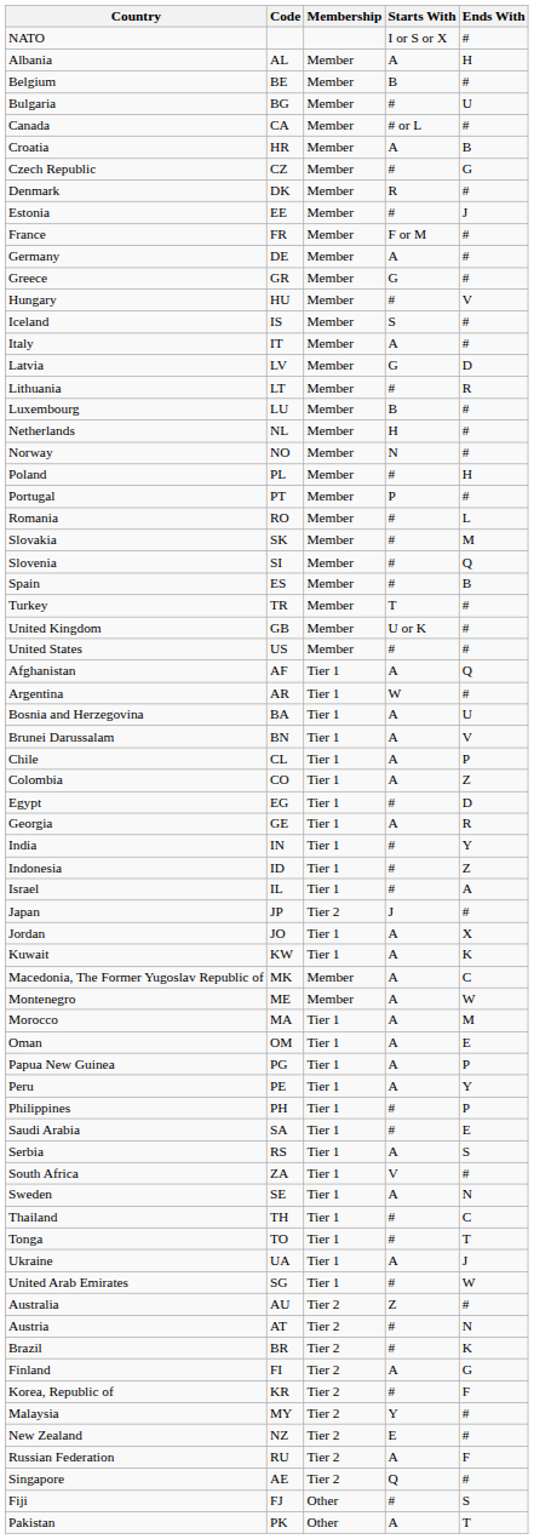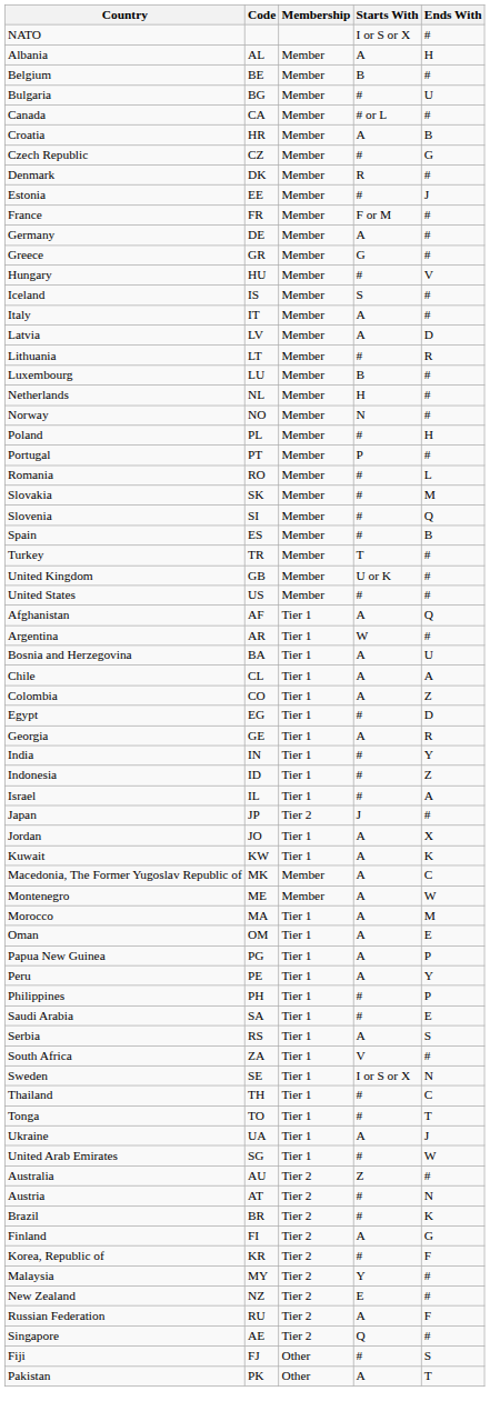 <table class="wikitable">
 <tr>
 <th>Country</th>
 <th>Code</th>
 <th>Membership</th>
 <th>Starts With</th>
 <th>Ends With</th>
 </tr>
 <tr>
 <td>NATO</td>
 <td></td>
 <td></td>
 <td>I or S or X</td>
 <td>#</td>
 </tr>
 <tr>
 <td>Albania</td>
 <td>AL</td>
 <td>Member</td>
 <td>A</td>
 <td>H</td>
 </tr>
 <tr>
 <td>Belgium</td>
 <td>BE</td>
 <td>Member</td>
 <td>B</td>
 <td>#</td>
 </tr>
 <tr>
 <td>Bulgaria</td>
 <td>BG</td>
 <td>Member</td>
 <td>#</td>
 <td>U</td>
 </tr>
 <tr>
 <td>Canada</td>
 <td>CA</td>
 <td>Member</td>
 <td># or L</td>
 <td>#</td>
 </tr>
 <tr>
 <td>Croatia</td>
 <td>HR</td>
 <td>Member</td>
 <td>A</td>
 <td>B</td>
 </tr>
 <tr>
 <td>Czech Republic</td>
 <td>CZ</td>
 <td>Member</td>
 <td>#</td>
 <td>G</td>
 </tr>
 <tr>
 <td>Denmark</td>
 <td>DK</td>
 <td>Member</td>
 <td>R</td>
 <td>#</td>
 </tr>
 <tr>
 <td>Estonia</td>
 <td>EE</td>
 <td>Member</td>
 <td>#</td>
 <td>J</td>
 </tr>
 <tr>
 <td>France</td>
 <td>FR</td>
 <td>Member</td>
 <td>F or M</td>
 <td>#</td>
 </tr>
 <tr>
 <td>Germany</td>
 <td>DE</td>
 <td>Member</td>
 <td>A</td>
 <td>#</td>
 </tr>
 <tr>
 <td>Greece</td>
 <td>GR</td>
 <td>Member</td>
 <td>G</td>
 <td>#</td>
 </tr>
 <tr>
 <td>Hungary</td>
 <td>HU</td>
 <td>Member</td>
 <td>#</td>
 <td>V</td>
 </tr>
 <tr>
 <td>Iceland</td>
 <td>IS</td>
 <td>Member</td>
 <td>S</td>
 <td>#</td>
 </tr>
 <tr>
 <td>Italy</td>
 <td>IT</td>
 <td>Member</td>
 <td>A</td>
 <td>#</td>
 </tr>
 <tr>
 <td>Latvia</td>
 <td>LV</td>
 <td>Member</td>
-<td>G</td>
+<td>A</td>
 <td>D</td>
 </tr>
 <tr>
 <td>Lithuania</td>
 <td>LT</td>
 <td>Member</td>
 <td>#</td>
 <td>R</td>
 </tr>
 <tr>
 <td>Luxembourg</td>
 <td>LU</td>
 <td>Member</td>
 <td>B</td>
 <td>#</td>
 </tr>
 <tr>
 <td>Netherlands</td>
 <td>NL</td>
 <td>Member</td>
 <td>H</td>
 <td>#</td>
 </tr>
 <tr>
 <td>Norway</td>
 <td>NO</td>
 <td>Member</td>
 <td>N</td>
 <td>#</td>
 </tr>
 <tr>
 <td>Poland</td>
 <td>PL</td>
 <td>Member</td>
 <td>#</td>
 <td>H</td>
 </tr>
 <tr>
 <td>Portugal</td>
 <td>PT</td>
 <td>Member</td>
 <td>P</td>
 <td>#</td>
 </tr>
 <tr>
 <td>Romania</td>
 <td>RO</td>
 <td>Member</td>
 <td>#</td>
 <td>L</td>
 </tr>
 <tr>
 <td>Slovakia</td>
 <td>SK</td>
 <td>Member</td>
 <td>#</td>
 <td>M</td>
 </tr>
 <tr>
 <td>Slovenia</td>
 <td>SI</td>
 <td>Member</td>
 <td>#</td>
 <td>Q</td>
 </tr>
 <tr>
 <td>Spain</td>
 <td>ES</td>
 <td>Member</td>
 <td>#</td>
 <td>B</td>
 </tr>
 <tr>
 <td>Turkey</td>
 <td>TR</td>
 <td>Member</td>
 <td>T</td>
 <td>#</td>
 </tr>
 <tr>
 <td>United Kingdom</td>
 <td>GB</td>
 <td>Member</td>
 <td>U or K</td>
 <td>#</td>
 </tr>
 <tr>
 <td>United States</td>
 <td>US</td>
 <td>Member</td>
 <td>#</td>
 <td>#</td>
 </tr>
 <tr>
 <td>Afghanistan</td>
 <td>AF</td>
 <td>Tier 1</td>
 <td>A</td>
 <td>Q</td>
 </tr>
 <tr>
 <td>Argentina</td>
 <td>AR</td>
 <td>Tier 1</td>
 <td>W</td>
 <td>#</td>
 </tr>
 <tr>
 <td>Bosnia and Herzegovina</td>
 <td>BA</td>
 <td>Tier 1</td>
 <td>A</td>
 <td>U</td>
 </tr>
 <tr>
-<td>Brunei Darussalam</td>
-<td>BN</td>
-<td>Tier 1</td>
-<td>A</td>
-<td>V</td>
-</tr>
-<tr>
 <td>Chile</td>
 <td>CL</td>
 <td>Tier 1</td>
 <td>A</td>
-<td>P</td>
+<td>A</td>
 </tr>
 <tr>
 <td>Colombia</td>
 <td>CO</td>
 <td>Tier 1</td>
 <td>A</td>
 <td>Z</td>
 </tr>
 <tr>
 <td>Egypt</td>
 <td>EG</td>
 <td>Tier 1</td>
 <td>#</td>
 <td>D</td>
 </tr>
 <tr>
 <td>Georgia</td>
 <td>GE</td>
 <td>Tier 1</td>
 <td>A</td>
 <td>R</td>
 </tr>
 <tr>
 <td>India</td>
 <td>IN</td>
 <td>Tier 1</td>
 <td>#</td>
 <td>Y</td>
 </tr>
 <tr>
 <td>Indonesia</td>
 <td>ID</td>
 <td>Tier 1</td>
 <td>#</td>
 <td>Z</td>
 </tr>
 <tr>
 <td>Israel</td>
 <td>IL</td>
 <td>Tier 1</td>
 <td>#</td>
 <td>A</td>
 </tr>
 <tr>
 <td>Japan</td>
 <td>JP</td>
 <td>Tier 2</td>
 <td>J</td>
 <td>#</td>
 </tr>
 <tr>
 <td>Jordan</td>
 <td>JO</td>
 <td>Tier 1</td>
 <td>A</td>
 <td>X</td>
 </tr>
 <tr>
 <td>Kuwait</td>
 <td>KW</td>
 <td>Tier 1</td>
 <td>A</td>
 <td>K</td>
 </tr>
 <tr>
 <td>Macedonia, The Former Yugoslav Republic of</td>
 <td>MK</td>
 <td>Member</td>
 <td>A</td>
 <td>C</td>
 </tr>
 <tr>
 <td>Montenegro</td>
 <td>ME</td>
 <td>Member</td>
 <td>A</td>
 <td>W</td>
 </tr>
 <tr>
 <td>Morocco</td>
 <td>MA</td>
 <td>Tier 1</td>
 <td>A</td>
 <td>M</td>
 </tr>
 <tr>
 <td>Oman</td>
 <td>OM</td>
 <td>Tier 1</td>
 <td>A</td>
 <td>E</td>
 </tr>
 <tr>
 <td>Papua New Guinea</td>
 <td>PG</td>
 <td>Tier 1</td>
 <td>A</td>
 <td>P</td>
 </tr>
 <tr>
 <td>Peru</td>
 <td>PE</td>
 <td>Tier 1</td>
 <td>A</td>
 <td>Y</td>
 </tr>
 <tr>
 <td>Philippines</td>
 <td>PH</td>
 <td>Tier 1</td>
 <td>#</td>
 <td>P</td>
 </tr>
 <tr>
 <td>Saudi Arabia</td>
 <td>SA</td>
 <td>Tier 1</td>
 <td>#</td>
 <td>E</td>
 </tr>
 <tr>
 <td>Serbia</td>
 <td>RS</td>
 <td>Tier 1</td>
 <td>A</td>
 <td>S</td>
 </tr>
 <tr>
 <td>South Africa</td>
 <td>ZA</td>
 <td>Tier 1</td>
 <td>V</td>
 <td>#</td>
 </tr>
 <tr>
 <td>Sweden</td>
 <td>SE</td>
 <td>Tier 1</td>
-<td>A</td>
+<td>I or S or X</td>
 <td>N</td>
 </tr>
 <tr>
 <td>Thailand</td>
 <td>TH</td>
 <td>Tier 1</td>
 <td>#</td>
 <td>C</td>
 </tr>
 <tr>
 <td>Tonga</td>
 <td>TO</td>
 <td>Tier 1</td>
 <td>#</td>
 <td>T</td>
 </tr>
 <tr>
 <td>Ukraine</td>
 <td>UA</td>
 <td>Tier 1</td>
 <td>A</td>
 <td>J</td>
 </tr>
 <tr>
 <td>United Arab Emirates</td>
 <td>SG</td>
 <td>Tier 1</td>
 <td>#</td>
 <td>W</td>
 </tr>
 <tr>
 <td>Australia</td>
 <td>AU</td>
 <td>Tier 2</td>
 <td>Z</td>
 <td>#</td>
 </tr>
 <tr>
 <td>Austria</td>
 <td>AT</td>
 <td>Tier 2</td>
 <td>#</td>
 <td>N</td>
 </tr>
 <tr>
 <td>Brazil</td>
 <td>BR</td>
 <td>Tier 2</td>
 <td>#</td>
 <td>K</td>
 </tr>
 <tr>
 <td>Finland</td>
 <td>FI</td>
 <td>Tier 2</td>
 <td>A</td>
 <td>G</td>
 </tr>
 <tr>
 <td>Korea, Republic of</td>
 <td>KR</td>
 <td>Tier 2</td>
 <td>#</td>
 <td>F</td>
 </tr>
 <tr>
 <td>Malaysia</td>
 <td>MY</td>
 <td>Tier 2</td>
 <td>Y</td>
 <td>#</td>
 </tr>
 <tr>
 <td>New Zealand</td>
 <td>NZ</td>
 <td>Tier 2</td>
 <td>E</td>
 <td>#</td>
 </tr>
 <tr>
 <td>Russian Federation</td>
 <td>RU</td>
 <td>Tier 2</td>
 <td>A</td>
 <td>F</td>
 </tr>
 <tr>
 <td>Singapore</td>
 <td>AE</td>
 <td>Tier 2</td>
 <td>Q</td>
 <td>#</td>
 </tr>
 <tr>
 <td>Fiji</td>
 <td>FJ</td>
 <td>Other</td>
 <td>#</td>
 <td>S</td>
 </tr>
 <tr>
 <td>Pakistan</td>
 <td>PK</td>
 <td>Other</td>
 <td>A</td>
 <td>T</td>
 </tr>
 </table>
